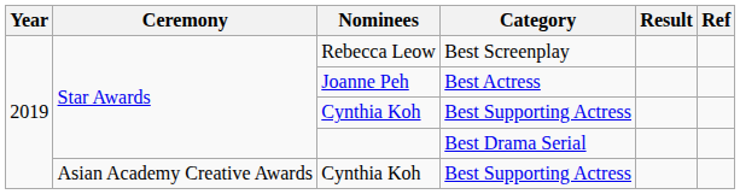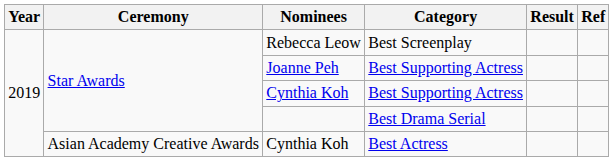 <table class="wikitable sortable">
 <tr>
 <th>Year</th>
 <th>Ceremony</th>
 <th>Nominees</th>
 <th>Category</th>
 <th>Result</th>
 <th>Ref</th>
 </tr>
 <tr>
 <td rowspan="5">2019</td>
 <td rowspan="4"><a href='#'>Star Awards</a></td>
 <td>Rebecca Leow</td>
 <td>Best Screenplay</td>
 <td></td>
 <td></td>
 </tr>
 <tr>
 <td><a href='#'>Joanne Peh</a></td>
-<td><a href='#'>Best Actress</a></td>
+<td><a href='#'>Best Supporting Actress</a></td>
 <td></td>
 <td></td>
 </tr>
 <tr>
 <td><a href='#'>Cynthia Koh</a></td>
 <td><a href='#'>Best Supporting Actress</a></td>
 <td></td>
 <td></td>
 </tr>
 <tr>
 <td></td>
 <td><a href='#'>Best Drama Serial</a></td>
 <td></td>
 <td></td>
 </tr>
 <tr>
 <td>Asian Academy Creative Awards</td>
 <td>Cynthia Koh</td>
-<td><a href='#'>Best Supporting Actress</a></td>
+<td><a href='#'>Best Actress</a></td>
 <td></td>
 <td></td>
 </tr>
 </table>
